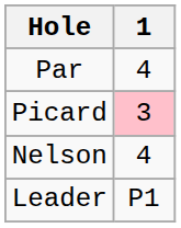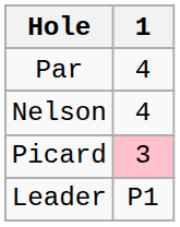 <table class="wikitable" style="text-align:center">
 <tr>
 <th>Hole</th>
 <th> 1 </th>
 </tr>
 <tr>
 <td>Par</td>
 <td>4</td>
 </tr>
 <tr>
+<td align=left> Nelson</td>
+<td>4</td>
+</tr>
+<tr>
 <td align=left> Picard</td>
 <td style="background: Pink;">3</td>
-</tr>
-<tr>
-<td align=left> Nelson</td>
-<td>4</td>
 </tr>
 <tr>
 <td align=left>Leader</td>
 <td>P1</td>
 </tr>
 </table>
